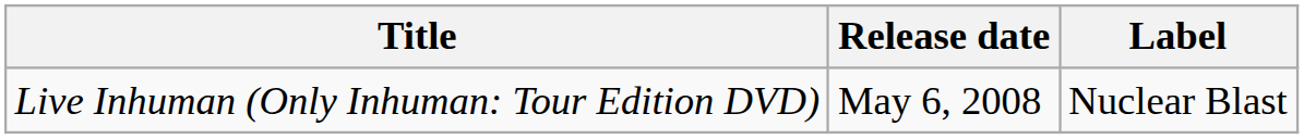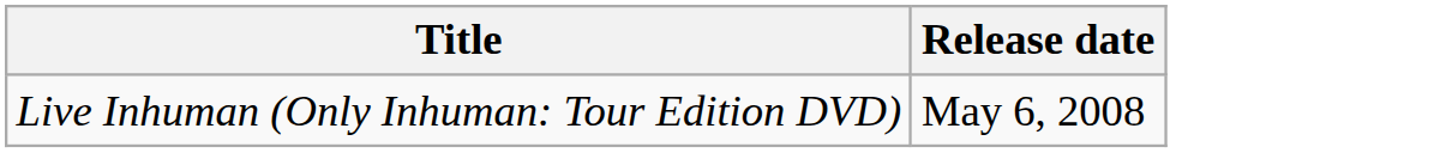 <table class="wikitable" border="1">
 <tr>
 <th>Title</th>
 <th>Release date</th>
-<th>Label</th>
 </tr>
 <tr>
 <td><em>Live Inhuman (Only Inhuman: Tour Edition DVD)</em></td>
 <td>May 6, 2008</td>
-<td>Nuclear Blast</td>
 </tr>
 </table>
